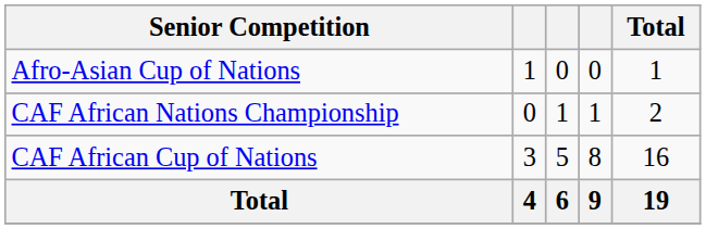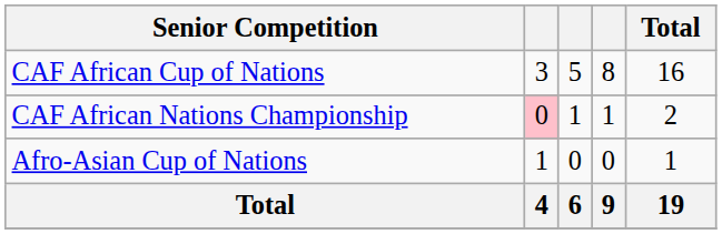 <table class="wikitable" style="width:30%; font-size:90%; text-align:center">
 <tr>
 <th>Senior Competition</th>
 <th></th>
 <th></th>
 <th></th>
 <th>Total</th>
 </tr>
 <tr>
+<td align=left><a href='#'>CAF African Cup of Nations</a></td>
+<td>3</td>
+<td>5</td>
+<td>8</td>
+<td>16</td>
+</tr>
+<tr>
+<td align=left><a href='#'>CAF African Nations Championship</a></td>
+<td style="background: pink;">0</td>
+<td>1</td>
+<td>1</td>
+<td>2</td>
+</tr>
+<tr>
 <td align=left><a href='#'>Afro-Asian Cup of Nations</a></td>
 <td>1</td>
 <td>0</td>
 <td>0</td>
 <td>1</td>
-</tr>
-<tr>
-<td align=left><a href='#'>CAF African Nations Championship</a></td>
-<td>0</td>
-<td>1</td>
-<td>1</td>
-<td>2</td>
-</tr>
-<tr>
-<td align=left><a href='#'>CAF African Cup of Nations</a></td>
-<td>3</td>
-<td>5</td>
-<td>8</td>
-<td>16</td>
 </tr>
 <tr>
 <th>Total</th>
 <th>4</th>
 <th>6</th>
 <th>9</th>
 <th>19</th>
 </tr>
 <tr>
 </tr>
 </table>
